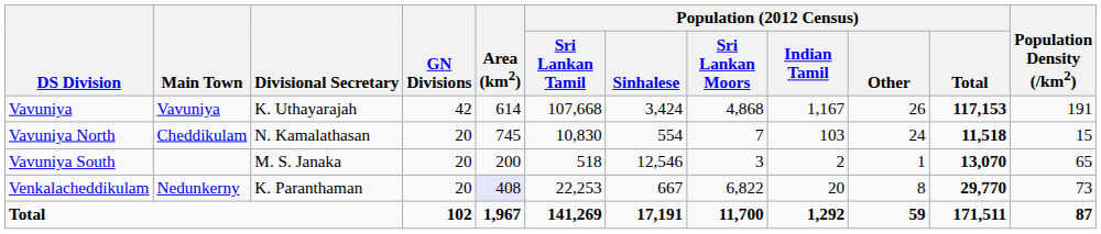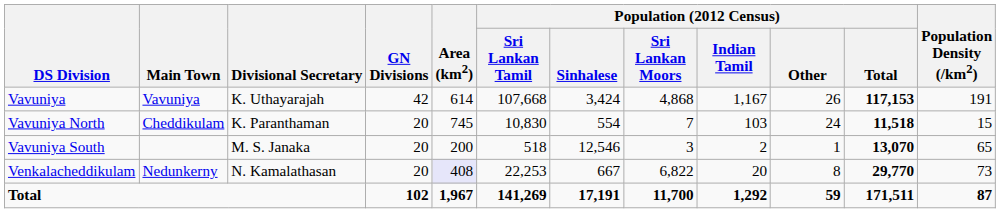 <table class="wikitable" border="1" style="text-align:right;">
 <tr>
 <th style="vertical-align:bottom;" rowspan=2><a href='#'>DS Division</a></th>
 <th style="vertical-align:bottom;" rowspan=2>Main Town</th>
 <th style="vertical-align:bottom;" rowspan=2>Divisional Secretary</th>
 <th style="vertical-align:bottom;" rowspan=2><a href='#'>GN</a><br>Divisions<br></th>
 <th style="vertical-align:bottom;" rowspan=2>Area<br>(km<sup>2</sup>)<br></th>
 <th colspan=6>Population (2012 Census)</th>
 <th style="vertical-align:bottom;" rowspan=2>Population<br>Density<br>(/km<sup>2</sup>)</th>
 </tr>
 <tr>
 <th style="width:70px;"><a href='#'>Sri Lankan<br>Tamil</a></th>
 <th style="vertical-align:bottom; width:70px;"><a href='#'>Sinhalese</a></th>
 <th style="vertical-align:bottom; width:70px;"><a href='#'>Sri Lankan Moors</a></th>
 <th style="width:70px;"><a href='#'>Indian<br>Tamil</a></th>
 <th style="vertical-align:bottom; width:70px;">Other</th>
 <th style="vertical-align:bottom; width:70px;">Total</th>
 </tr>
 <tr>
 <td align=left><a href='#'>Vavuniya</a></td>
 <td align=left><a href='#'>Vavuniya</a></td>
 <td align=left>K. Uthayarajah</td>
 <td>42</td>
 <td>614</td>
 <td>107,668</td>
 <td>3,424</td>
 <td>4,868</td>
 <td>1,167</td>
 <td>26</td>
 <td><strong>117,153</strong></td>
 <td>191</td>
 </tr>
 <tr>
 <td align=left><a href='#'>Vavuniya North</a></td>
 <td align=left><a href='#'>Cheddikulam</a></td>
-<td align=left>N. Kamalathasan</td>
+<td align=left>K. Paranthaman</td>
 <td>20</td>
 <td>745</td>
 <td>10,830</td>
 <td>554</td>
 <td>7</td>
 <td>103</td>
 <td>24</td>
 <td><strong>11,518</strong></td>
 <td>15</td>
 </tr>
 <tr>
 <td align=left><a href='#'>Vavuniya South</a></td>
 <td></td>
 <td align=left>M. S. Janaka</td>
 <td>20</td>
 <td>200</td>
 <td>518</td>
 <td>12,546</td>
 <td>3</td>
 <td>2</td>
 <td>1</td>
 <td><strong>13,070</strong></td>
 <td>65</td>
 </tr>
 <tr>
 <td align=left><a href='#'>Venkalacheddikulam</a></td>
 <td align=left><a href='#'>Nedunkerny</a></td>
-<td align=left>K. Paranthaman</td>
+<td align=left>N. Kamalathasan</td>
 <td>20</td>
 <td style="background: lavender;">408</td>
 <td>22,253</td>
 <td>667</td>
 <td>6,822</td>
 <td>20</td>
 <td>8</td>
 <td><strong>29,770</strong></td>
 <td>73</td>
 </tr>
 <tr style="font-weight:bold">
 <td align=left colspan=3>Total</td>
 <td>102</td>
 <td>1,967</td>
 <td>141,269</td>
 <td>17,191</td>
 <td>11,700</td>
 <td>1,292</td>
 <td>59</td>
 <td>171,511</td>
 <td>87</td>
 </tr>
 </table>
